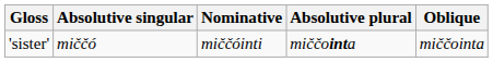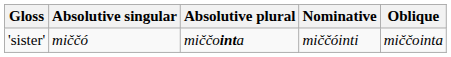 <table class="wikitable">
 <tr>
 <th>Gloss</th>
 <th>Absolutive singular</th>
+<th>Absolutive plural</th>
 <th>Nominative</th>
-<th>Absolutive plural</th>
 <th>Oblique</th>
 </tr>
 <tr>
 <td>'sister'</td>
 <td><em>miččó</em></td>
+<td><em>miččo<strong>int</strong>a</em></td>
 <td><em>miččóinti</em></td>
-<td><em>miččo<strong>int</strong>a</em></td>
 <td><em>miččointa</em></td>
 </tr>
 </table>
